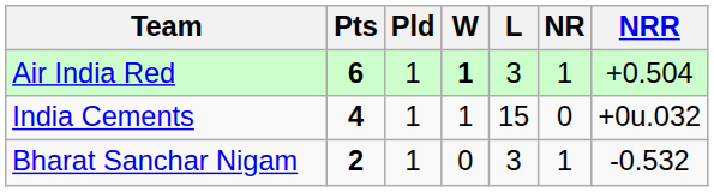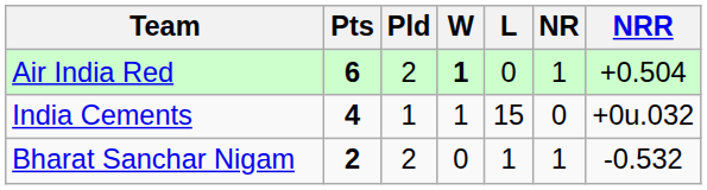 <table class="wikitable" style="text-align:center;">
 <tr>
 <th width=175>Team</th>
 <th style="width:20px;" abbr="Points">Pts</th>
 <th style="width:20px;" abbr="Played">Pld</th>
 <th style="width:20px;" abbr="Won">W</th>
 <th style="width:20px;" abbr="Lost">L</th>
 <th style="width:20px;" abbr="No result">NR</th>
 <th style="width:20px;" abbr="Net run rate"><a href='#'>NRR</a></th>
 </tr>
 <tr style="background:#cfc;">
 <td style="text-align:left;"><a href='#'>Air India Red</a></td>
 <td><strong>6</strong></td>
-<td>1</td>
+<td>2</td>
 <td><strong>1</strong></td>
-<td>3</td>
+<td>0</td>
 <td>1</td>
 <td>+0.504</td>
 </tr>
 <tr>
 <td style="text-align:left;"><a href='#'>India Cements</a></td>
 <td><strong>4</strong></td>
 <td>1</td>
 <td>1</td>
 <td>15</td>
 <td>0</td>
 <td>+0u.032</td>
 </tr>
 <tr>
 <td style="text-align:left;"><a href='#'>Bharat Sanchar Nigam</a></td>
 <td><strong>2</strong></td>
+<td>2</td>
+<td>0</td>
 <td>1</td>
-<td>0</td>
-<td>3</td>
 <td>1</td>
 <td>-0.532</td>
 </tr>
 </table>
